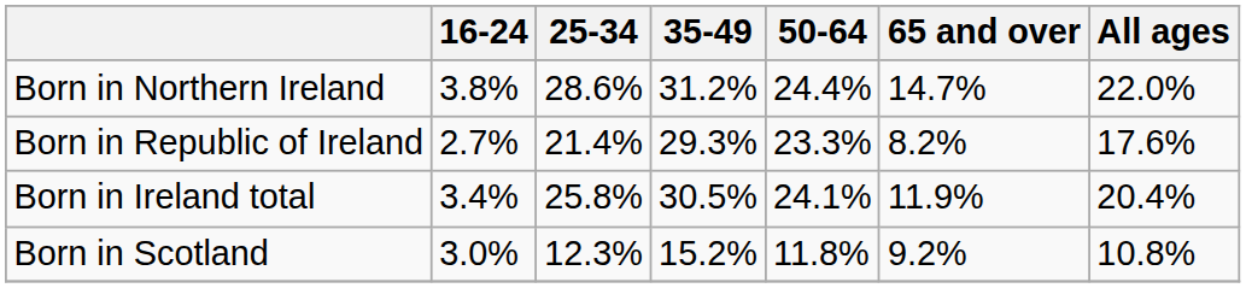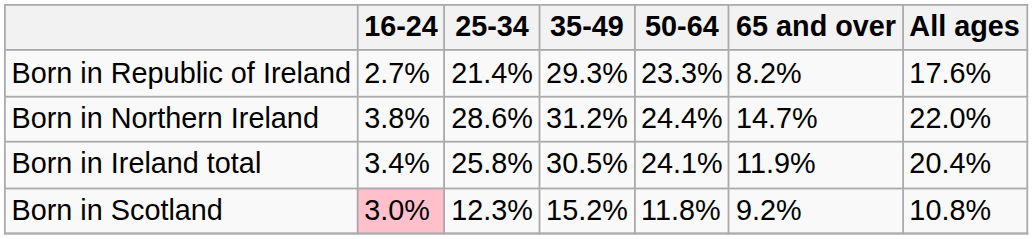 <table class="wikitable">
 <tr>
 <th></th>
 <th>16-24</th>
 <th>25-34</th>
 <th>35-49</th>
 <th>50-64</th>
 <th>65 and over</th>
 <th>All ages</th>
 </tr>
 <tr>
+<td>Born in Republic of Ireland</td>
+<td>2.7%</td>
+<td>21.4%</td>
+<td>29.3%</td>
+<td>23.3%</td>
+<td>8.2%</td>
+<td>17.6%</td>
+</tr>
+<tr>
 <td>Born in Northern Ireland</td>
 <td>3.8%</td>
 <td>28.6%</td>
 <td>31.2%</td>
 <td>24.4%</td>
 <td>14.7%</td>
 <td>22.0%</td>
-</tr>
-<tr>
-<td>Born in Republic of Ireland</td>
-<td>2.7%</td>
-<td>21.4%</td>
-<td>29.3%</td>
-<td>23.3%</td>
-<td>8.2%</td>
-<td>17.6%</td>
 </tr>
 <tr>
 <td>Born in Ireland total</td>
 <td>3.4%</td>
 <td>25.8%</td>
 <td>30.5%</td>
 <td>24.1%</td>
 <td>11.9%</td>
 <td>20.4%</td>
 </tr>
 <tr>
 <td>Born in Scotland</td>
-<td>3.0%</td>
+<td style="background: pink;">3.0%</td>
 <td>12.3%</td>
 <td>15.2%</td>
 <td>11.8%</td>
 <td>9.2%</td>
 <td>10.8%</td>
 </tr>
 <tr>
 </tr>
 </table>
